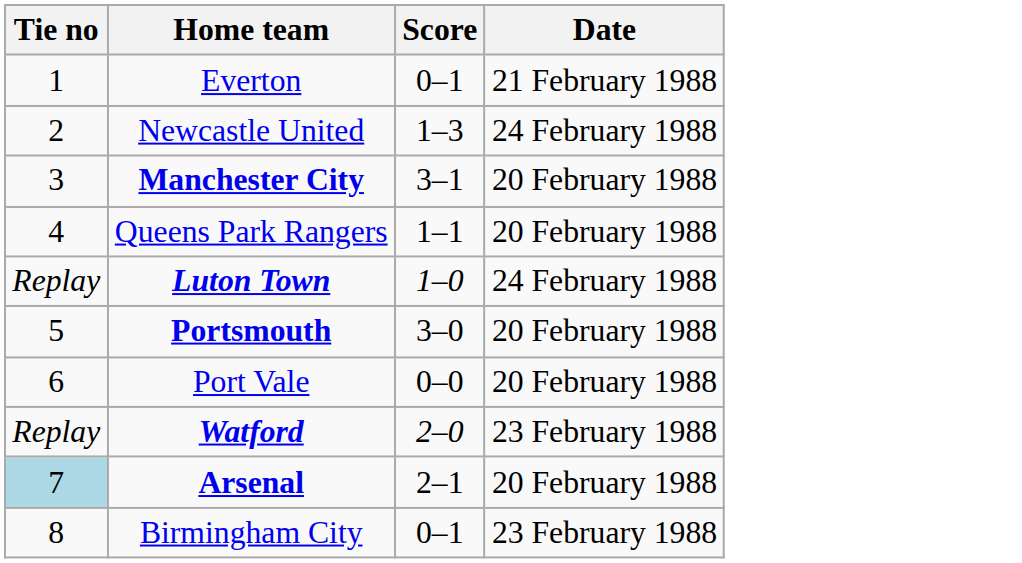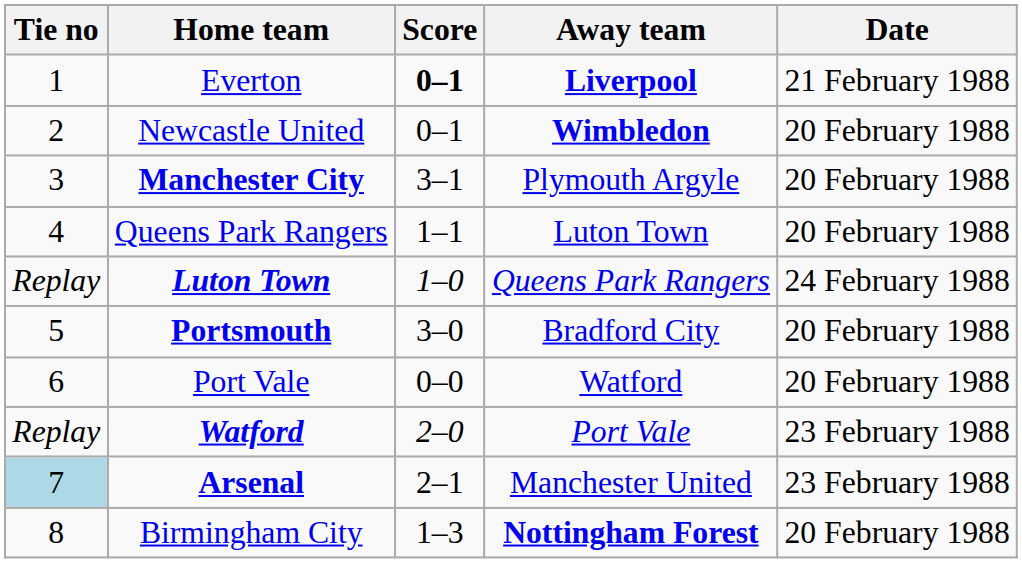 <table class="wikitable" style="text-align: center">
 <tr>
 <th>Tie no</th>
 <th>Home team</th>
 <th>Score</th>
+<th>Away team</th>
 <th>Date</th>
 </tr>
 <tr>
 <td>1</td>
 <td><a href='#'>Everton</a></td>
-<td>0–1</td>
+<td><strong>0–1</strong></td>
+<td><strong><a href='#'>Liverpool</a></strong></td>
 <td>21 February 1988</td>
 </tr>
 <tr>
 <td>2</td>
 <td><a href='#'>Newcastle United</a></td>
-<td>1–3</td>
-<td>24 February 1988</td>
+<td>0–1</td>
+<td><strong><a href='#'>Wimbledon</a></strong></td>
+<td>20 February 1988</td>
 </tr>
 <tr>
 <td>3</td>
 <td><strong><a href='#'>Manchester City</a></strong></td>
 <td>3–1</td>
+<td><a href='#'>Plymouth Argyle</a></td>
 <td>20 February 1988</td>
 </tr>
 <tr>
 <td>4</td>
 <td><a href='#'>Queens Park Rangers</a></td>
 <td>1–1</td>
+<td><a href='#'>Luton Town</a></td>
 <td>20 February 1988</td>
 </tr>
 <tr>
 <td><em>Replay</em></td>
 <td><strong><em><a href='#'>Luton Town</a></em></strong></td>
 <td><em>1–0</em></td>
+<td><em><a href='#'>Queens Park Rangers</a></em></td>
 <td>24 February 1988</td>
 </tr>
 <tr>
 <td>5</td>
 <td><strong><a href='#'>Portsmouth</a></strong></td>
 <td>3–0</td>
+<td><a href='#'>Bradford City</a></td>
 <td>20 February 1988</td>
 </tr>
 <tr>
 <td>6</td>
 <td><a href='#'>Port Vale</a></td>
 <td>0–0</td>
+<td><a href='#'>Watford</a></td>
 <td>20 February 1988</td>
 </tr>
 <tr>
 <td><em>Replay</em></td>
 <td><strong><em><a href='#'>Watford</a></em></strong></td>
 <td><em>2–0</em></td>
+<td><em><a href='#'>Port Vale</a></em></td>
 <td>23 February 1988</td>
 </tr>
 <tr>
 <td style="background: lightblue;">7</td>
 <td><strong><a href='#'>Arsenal</a></strong></td>
 <td>2–1</td>
-<td>20 February 1988</td>
+<td><a href='#'>Manchester United</a></td>
+<td>23 February 1988</td>
 </tr>
 <tr>
 <td>8</td>
 <td><a href='#'>Birmingham City</a></td>
-<td>0–1</td>
-<td>23 February 1988</td>
+<td>1–3</td>
+<td><strong><a href='#'>Nottingham Forest</a></strong></td>
+<td>20 February 1988</td>
 </tr>
 </table>
